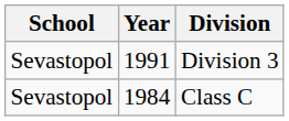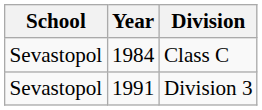 <table class="wikitable">
 <tr>
 <th>School</th>
 <th>Year</th>
 <th>Division</th>
 </tr>
 <tr>
 <td>Sevastopol</td>
+<td>1984</td>
+<td>Class C</td>
+</tr>
+<tr>
+<td>Sevastopol</td>
 <td>1991</td>
 <td>Division 3</td>
 </tr>
-<tr>
-<td>Sevastopol</td>
-<td>1984</td>
-<td>Class C</td>
-</tr>
 </table>
